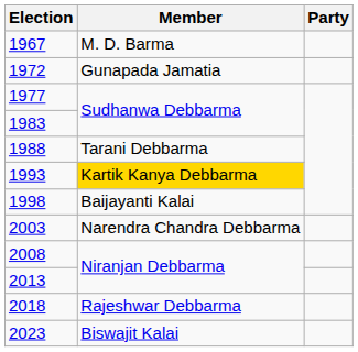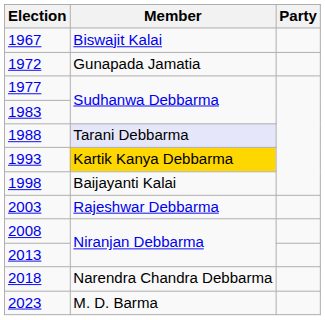 <table class="wikitable sortable">
 <tr>
 <th>Election</th>
 <th>Member</th>
 <th colspan=2>Party</th>
 </tr>
 <tr>
 <td><a href='#'>1967</a></td>
-<td>M. D. Barma</td>
+<td><a href='#'>Biswajit Kalai</a></td>
 <td></td>
 </tr>
 <tr>
 <td><a href='#'>1972</a></td>
 <td>Gunapada Jamatia</td>
 <td></td>
 </tr>
 <tr>
 <td><a href='#'>1977</a></td>
 <td rowspan=2><a href='#'>Sudhanwa Debbarma</a></td>
 </tr>
 <tr>
 <td><a href='#'>1983</a></td>
 </tr>
 <tr>
 <td><a href='#'>1988</a></td>
-<td>Tarani Debbarma</td>
+<td style="background: lavender;">Tarani Debbarma</td>
 </tr>
 <tr>
 <td><a href='#'>1993</a></td>
 <td style="background: gold;">Kartik Kanya Debbarma</td>
 </tr>
 <tr>
 <td><a href='#'>1998</a></td>
 <td>Baijayanti Kalai</td>
 </tr>
 <tr>
 <td><a href='#'>2003</a></td>
-<td>Narendra Chandra Debbarma</td>
+<td><a href='#'>Rajeshwar Debbarma</a></td>
 <td></td>
 </tr>
 <tr>
 <td><a href='#'>2008</a></td>
 <td rowspan=2><a href='#'>Niranjan Debbarma</a></td>
 <td></td>
 </tr>
 <tr>
 <td><a href='#'>2013</a></td>
 </tr>
 <tr>
 <td><a href='#'>2018</a></td>
-<td><a href='#'>Rajeshwar Debbarma</a></td>
+<td>Narendra Chandra Debbarma</td>
 <td></td>
 </tr>
 <tr>
 <td><a href='#'>2023</a></td>
-<td><a href='#'>Biswajit Kalai</a></td>
+<td>M. D. Barma</td>
 <td></td>
 </tr>
 </table>
